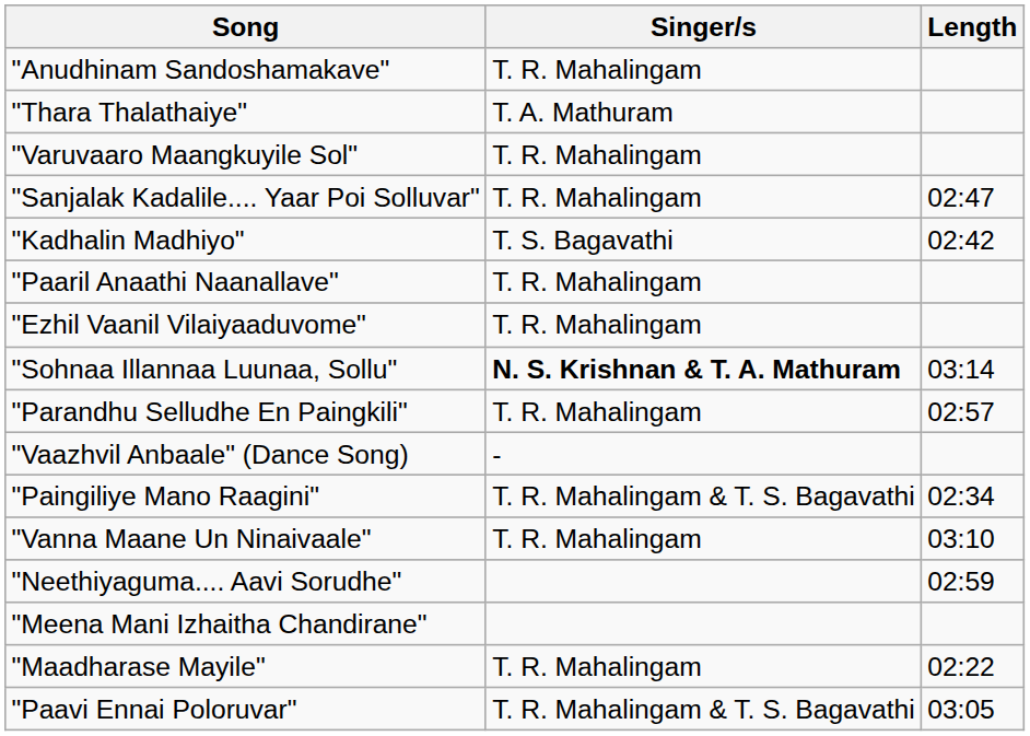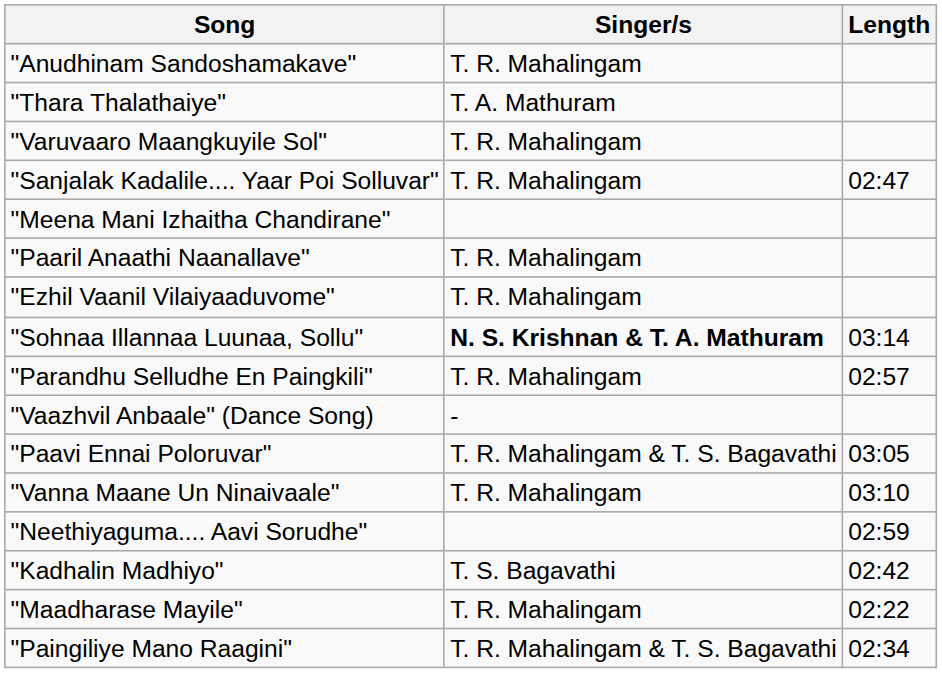 <table class="wikitable" style="font-size:95%;">
 <tr>
 <th>Song</th>
 <th>Singer/s</th>
 <th>Length</th>
 </tr>
 <tr>
 <td>"Anudhinam Sandoshamakave"</td>
 <td>T. R. Mahalingam</td>
 <td></td>
 </tr>
 <tr>
 <td>"Thara Thalathaiye"</td>
 <td>T. A. Mathuram</td>
 <td></td>
 </tr>
 <tr>
 <td>"Varuvaaro Maangkuyile Sol"</td>
 <td>T. R. Mahalingam</td>
 <td></td>
 </tr>
 <tr>
 <td>"Sanjalak Kadalile.... Yaar Poi Solluvar"</td>
 <td>T. R. Mahalingam</td>
 <td>02:47</td>
 </tr>
 <tr>
-<td>"Kadhalin Madhiyo"</td>
-<td>T. S. Bagavathi</td>
-<td>02:42</td>
+<td>"Meena Mani Izhaitha Chandirane"</td>
+<td></td>
+<td></td>
 </tr>
 <tr>
 <td>"Paaril Anaathi Naanallave"</td>
 <td>T. R. Mahalingam</td>
 <td></td>
 </tr>
 <tr>
 <td>"Ezhil Vaanil Vilaiyaaduvome"</td>
 <td>T. R. Mahalingam</td>
 <td></td>
 </tr>
 <tr>
 <td>"Sohnaa Illannaa Luunaa, Sollu"</td>
 <td><strong>N. S. Krishnan & T. A. Mathuram</strong></td>
 <td>03:14</td>
 </tr>
 <tr>
 <td>"Parandhu Selludhe En Paingkili"</td>
 <td>T. R. Mahalingam</td>
 <td>02:57</td>
 </tr>
 <tr>
 <td>"Vaazhvil Anbaale" (Dance Song)</td>
 <td>-</td>
 <td></td>
 </tr>
 <tr>
-<td>"Paingiliye Mano Raagini"</td>
+<td>"Paavi Ennai Poloruvar"</td>
 <td>T. R. Mahalingam & T. S. Bagavathi</td>
-<td>02:34</td>
+<td>03:05</td>
 </tr>
 <tr>
 <td>"Vanna Maane Un Ninaivaale"</td>
 <td>T. R. Mahalingam</td>
 <td>03:10</td>
 </tr>
 <tr>
 <td>"Neethiyaguma.... Aavi Sorudhe"</td>
 <td></td>
 <td>02:59</td>
 </tr>
 <tr>
-<td>"Meena Mani Izhaitha Chandirane"</td>
-<td></td>
-<td></td>
+<td>"Kadhalin Madhiyo"</td>
+<td>T. S. Bagavathi</td>
+<td>02:42</td>
 </tr>
 <tr>
 <td>"Maadharase Mayile"</td>
 <td>T. R. Mahalingam</td>
 <td>02:22</td>
 </tr>
 <tr>
-<td>"Paavi Ennai Poloruvar"</td>
+<td>"Paingiliye Mano Raagini"</td>
 <td>T. R. Mahalingam & T. S. Bagavathi</td>
-<td>03:05</td>
+<td>02:34</td>
 </tr>
 </table>
